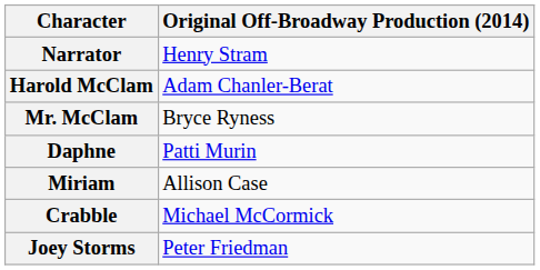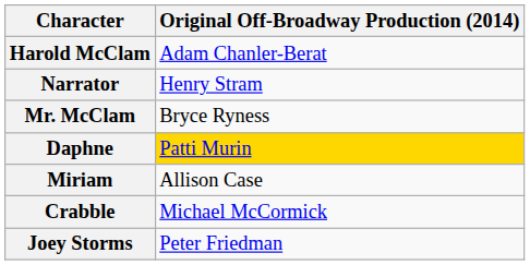 <table class="wikitable">
 <tr>
 <th>Character</th>
 <th>Original Off-Broadway Production (2014)</th>
 </tr>
 <tr>
+<th>Harold McClam</th>
+<td><a href='#'>Adam Chanler-Berat</a></td>
+</tr>
+<tr>
 <th>Narrator</th>
 <td><a href='#'>Henry Stram</a></td>
-</tr>
-<tr>
-<th>Harold McClam</th>
-<td><a href='#'>Adam Chanler-Berat</a></td>
 </tr>
 <tr>
 <th>Mr. McClam</th>
 <td>Bryce Ryness</td>
 </tr>
 <tr>
 <th>Daphne</th>
-<td><a href='#'>Patti Murin</a></td>
+<td style="background: gold;"><a href='#'>Patti Murin</a></td>
 </tr>
 <tr>
 <th>Miriam</th>
 <td>Allison Case</td>
 </tr>
 <tr>
 <th>Crabble</th>
 <td><a href='#'>Michael McCormick</a></td>
 </tr>
 <tr>
 <th>Joey Storms</th>
 <td><a href='#'>Peter Friedman</a></td>
 </tr>
 </table>
